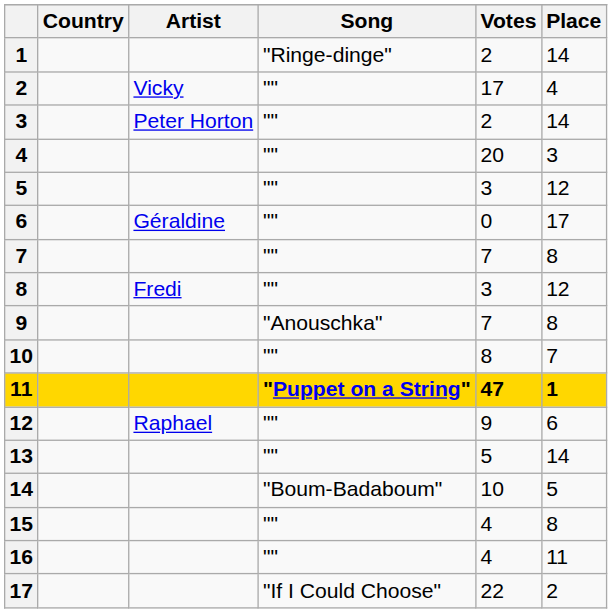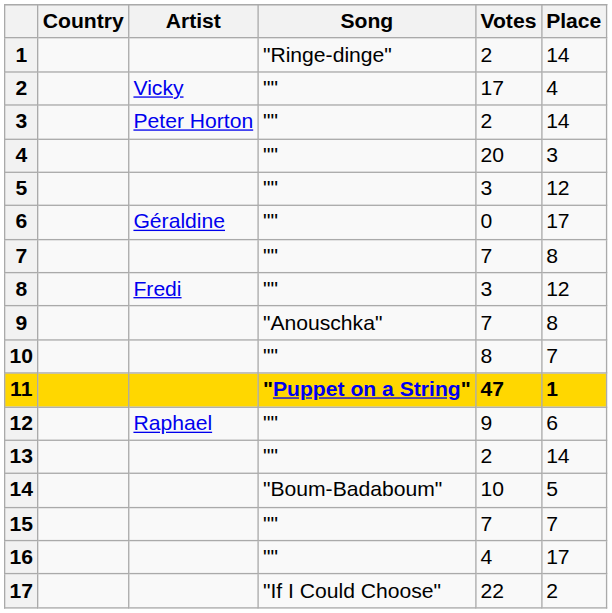 <table class="sortable wikitable plainrowheaders">
 <tr>
 </tr>
 <tr>
 <th scope="col"></th>
 <th scope="col">Country</th>
 <th scope="col">Artist</th>
 <th scope="col">Song</th>
 <th scope="col" class="unsortable">Votes</th>
 <th scope="col">Place</th>
 </tr>
 <tr>
 <th scope="row" style="text-align:center;">1</th>
 <td></td>
 <td></td>
 <td>"Ringe-dinge"</td>
 <td>2</td>
 <td>14</td>
 </tr>
 <tr>
 <th scope="row" style="text-align:center;">2</th>
 <td></td>
 <td><a href='#'>Vicky</a></td>
 <td>""</td>
 <td>17</td>
 <td>4</td>
 </tr>
 <tr>
 <th scope="row" style="text-align:center;">3</th>
 <td></td>
 <td><a href='#'>Peter Horton</a></td>
 <td>""</td>
 <td>2</td>
 <td>14</td>
 </tr>
 <tr>
 <th scope="row" style="text-align:center;">4</th>
 <td></td>
 <td></td>
 <td>""</td>
 <td>20</td>
 <td>3</td>
 </tr>
 <tr>
 <th scope="row" style="text-align:center;">5</th>
 <td></td>
 <td></td>
 <td>""</td>
 <td>3</td>
 <td>12</td>
 </tr>
 <tr>
 <th scope="row" style="text-align:center;">6</th>
 <td></td>
 <td><a href='#'>Géraldine</a></td>
 <td>""</td>
 <td>0</td>
 <td>17</td>
 </tr>
 <tr>
 <th scope="row" style="text-align:center;">7</th>
 <td></td>
 <td></td>
 <td>""</td>
 <td>7</td>
 <td>8</td>
 </tr>
 <tr>
 <th scope="row" style="text-align:center;">8</th>
 <td></td>
 <td><a href='#'>Fredi</a></td>
 <td>""</td>
 <td>3</td>
 <td>12</td>
 </tr>
 <tr>
 <th scope="row" style="text-align:center;">9</th>
 <td></td>
 <td></td>
 <td>"Anouschka"</td>
 <td>7</td>
 <td>8</td>
 </tr>
 <tr>
 <th scope="row" style="text-align:center;">10</th>
 <td></td>
 <td></td>
 <td>""</td>
 <td>8</td>
 <td>7</td>
 </tr>
 <tr style="font-weight:bold; background:gold;">
 <th scope="row" style="text-align:center; font-weight:bold; background:gold;">11</th>
 <td></td>
 <td></td>
 <td>"<a href='#'>Puppet on a String</a>"</td>
 <td>47</td>
 <td>1</td>
 </tr>
 <tr>
 <th scope="row" style="text-align:center;">12</th>
 <td></td>
 <td><a href='#'>Raphael</a></td>
 <td>""</td>
 <td>9</td>
 <td>6</td>
 </tr>
 <tr>
 <th scope="row" style="text-align:center;">13</th>
 <td></td>
 <td></td>
 <td>""</td>
-<td>5</td>
+<td>2</td>
 <td>14</td>
 </tr>
 <tr>
 <th scope="row" style="text-align:center;">14</th>
 <td></td>
 <td></td>
 <td>"Boum-Badaboum"</td>
 <td>10</td>
 <td>5</td>
 </tr>
 <tr>
 <th scope="row" style="text-align:center;">15</th>
 <td></td>
 <td></td>
 <td>""</td>
-<td>4</td>
-<td>8</td>
+<td>7</td>
+<td>7</td>
 </tr>
 <tr>
 <th scope="row" style="text-align:center;">16</th>
 <td></td>
 <td></td>
 <td>""</td>
 <td>4</td>
-<td>11</td>
+<td>17</td>
 </tr>
 <tr>
 <th scope="row" style="text-align:center;">17</th>
 <td></td>
 <td></td>
 <td>"If I Could Choose"</td>
 <td>22</td>
 <td>2</td>
 </tr>
 </table>
